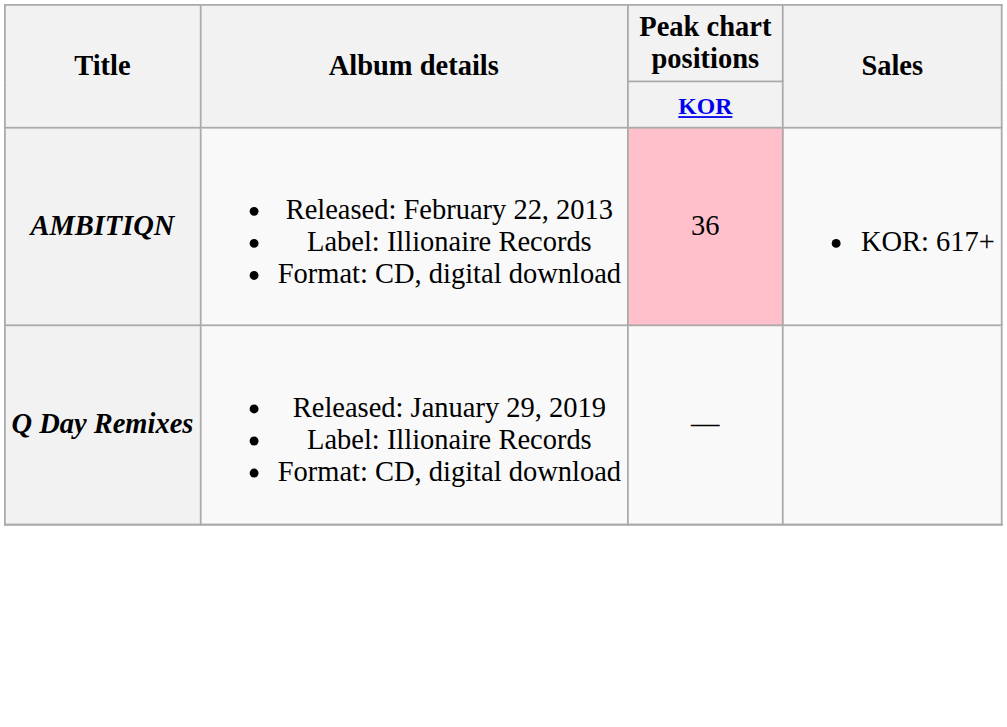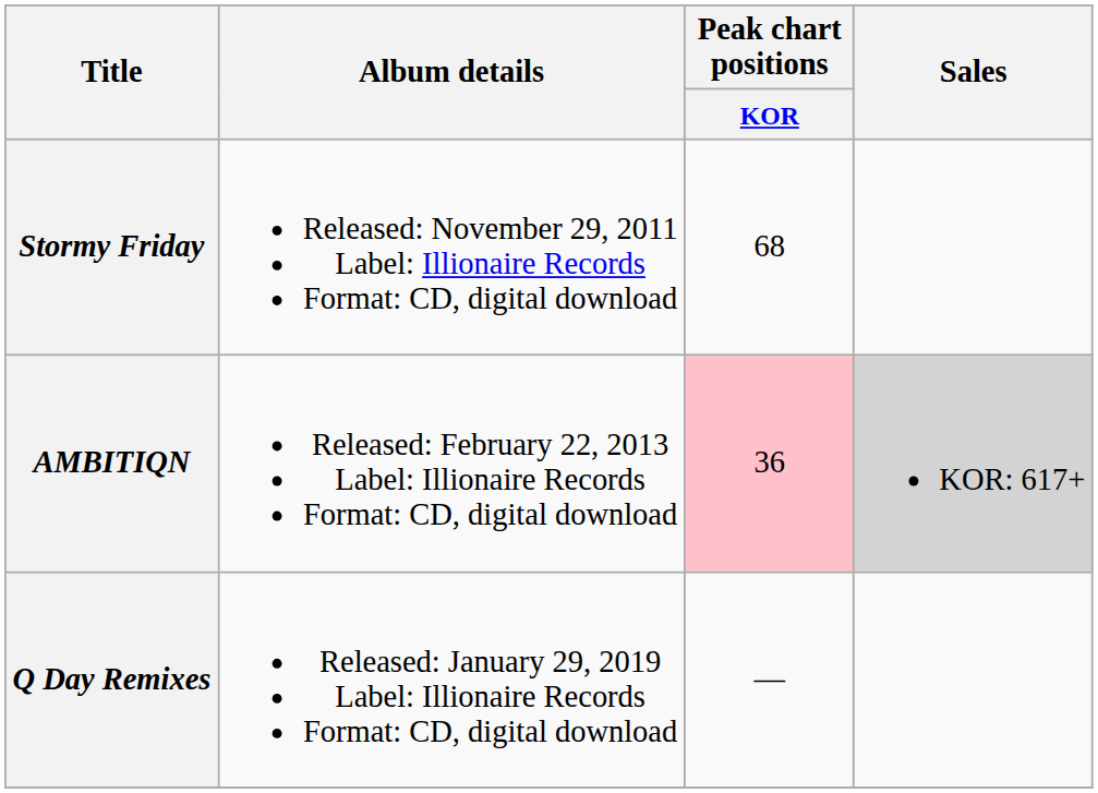 <table class="wikitable plainrowheaders" style="text-align:center;">
 <tr>
 <th rowspan="2" scope="col">Title</th>
 <th rowspan="2" scope="col">Album details</th>
 <th scope="col" colspan="1" style="width:5em;">Peak chart positions</th>
 <th rowspan="2" scope="col">Sales</th>
 </tr>
 <tr>
 <th><small><a href='#'>KOR</a></small><br></th>
 </tr>
 <tr>
+<th scope="row"><em>Stormy Friday</em></th>
+<td><br><ul><li>Released: November 29, 2011</li><li>Label: <a href='#'>Illionaire Records</a></li><li>Format: CD, digital download</li></ul></td>
+<td>68</td>
+<td></td>
+</tr>
+<tr>
 <th scope="row"><em>AMBITIQN</em></th>
 <td><br><ul><li>Released: February 22, 2013</li><li>Label: Illionaire Records</li><li>Format: CD, digital download</li></ul></td>
 <td style="background: pink;">36</td>
-<td><br><ul><li>KOR: 617+</li></ul></td>
+<td style="background: lightgrey;"><br><ul><li>KOR: 617+</li></ul></td>
 </tr>
 <tr>
 <th scope="row"><em>Q Day Remixes</em></th>
 <td><br><ul><li>Released: January 29, 2019</li><li>Label: Illionaire Records</li><li>Format: CD, digital download</li></ul></td>
 <td>—</td>
 <td></td>
 </tr>
 <tr>
 </tr>
 </table>
